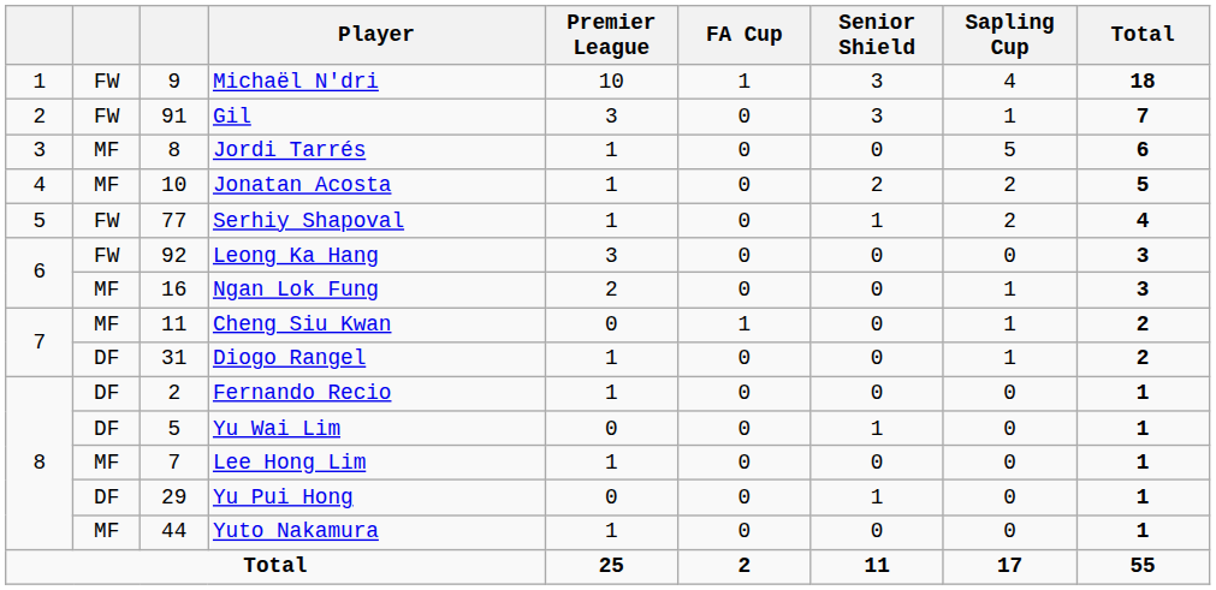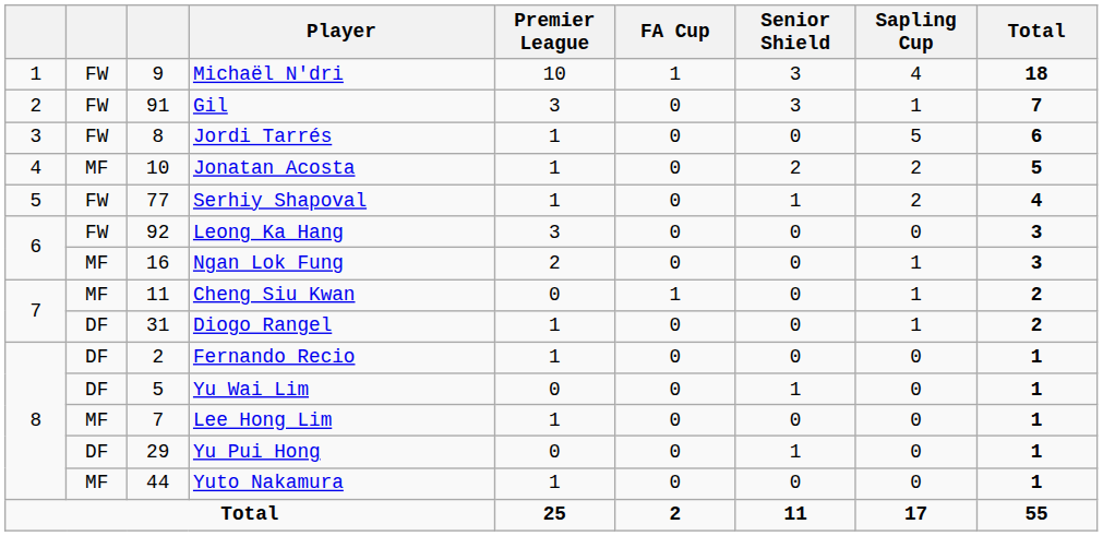 <table class="wikitable" style="text-align:center">
 <tr>
 <th style="width:35px;"></th>
 <th style="width:35px;"></th>
 <th style="width:35px;"></th>
 <th style="width:200px;">Player</th>
 <th style="width:75px;">Premier League</th>
 <th style="width:75px;">FA Cup</th>
 <th style="width:75px;">Senior Shield</th>
 <th style="width:75px;">Sapling Cup</th>
 <th style="width:75px;"><strong>Total</strong></th>
 </tr>
 <tr>
 <td rowspan="1">1</td>
 <td>FW</td>
 <td>9</td>
 <td align=left> <a href='#'>Michaël N'dri</a></td>
 <td>10</td>
 <td>1</td>
 <td>3</td>
 <td>4</td>
 <td><strong>18</strong></td>
 </tr>
 <tr>
 <td rowspan="1">2</td>
 <td>FW</td>
 <td>91</td>
 <td align=left> <a href='#'>Gil</a></td>
 <td>3</td>
 <td>0</td>
 <td>3</td>
 <td>1</td>
 <td><strong>7</strong></td>
 </tr>
 <tr>
 <td rowspan="1">3</td>
-<td>MF</td>
+<td>FW</td>
 <td>8</td>
 <td align=left> <a href='#'>Jordi Tarrés</a></td>
 <td>1</td>
 <td>0</td>
 <td>0</td>
 <td>5</td>
 <td><strong>6</strong></td>
 </tr>
 <tr>
 <td rowspan="1">4</td>
 <td>MF</td>
 <td>10</td>
 <td align=left> <a href='#'>Jonatan Acosta</a></td>
 <td>1</td>
 <td>0</td>
 <td>2</td>
 <td>2</td>
 <td><strong>5</strong></td>
 </tr>
 <tr>
 <td rowspan="1">5</td>
 <td>FW</td>
 <td>77</td>
 <td align=left> <a href='#'>Serhiy Shapoval</a></td>
 <td>1</td>
 <td>0</td>
 <td>1</td>
 <td>2</td>
 <td><strong>4</strong></td>
 </tr>
 <tr>
 <td rowspan="2">6</td>
 <td>FW</td>
 <td>92</td>
 <td align=left> <a href='#'>Leong Ka Hang</a></td>
 <td>3</td>
 <td>0</td>
 <td>0</td>
 <td>0</td>
 <td><strong>3</strong></td>
 </tr>
 <tr>
 <td>MF</td>
 <td>16</td>
 <td align=left> <a href='#'>Ngan Lok Fung</a></td>
 <td>2</td>
 <td>0</td>
 <td>0</td>
 <td>1</td>
 <td><strong>3</strong></td>
 </tr>
 <tr>
 <td rowspan="2">7</td>
 <td>MF</td>
 <td>11</td>
 <td align=left> <a href='#'>Cheng Siu Kwan</a></td>
 <td>0</td>
 <td>1</td>
 <td>0</td>
 <td>1</td>
 <td><strong>2</strong></td>
 </tr>
 <tr>
 <td>DF</td>
 <td>31</td>
 <td align=left> <a href='#'>Diogo Rangel</a></td>
 <td>1</td>
 <td>0</td>
 <td>0</td>
 <td>1</td>
 <td><strong>2</strong></td>
 </tr>
 <tr>
 <td rowspan="5">8</td>
 <td>DF</td>
 <td>2</td>
 <td align=left> <a href='#'>Fernando Recio</a></td>
 <td>1</td>
 <td>0</td>
 <td>0</td>
 <td>0</td>
 <td><strong>1</strong></td>
 </tr>
 <tr>
 <td>DF</td>
 <td>5</td>
 <td align=left> <a href='#'>Yu Wai Lim</a></td>
 <td>0</td>
 <td>0</td>
 <td>1</td>
 <td>0</td>
 <td><strong>1</strong></td>
 </tr>
 <tr>
 <td>MF</td>
 <td>7</td>
 <td align=left> <a href='#'>Lee Hong Lim</a></td>
 <td>1</td>
 <td>0</td>
 <td>0</td>
 <td>0</td>
 <td><strong>1</strong></td>
 </tr>
 <tr>
 <td>DF</td>
 <td>29</td>
 <td align=left> <a href='#'>Yu Pui Hong</a></td>
 <td>0</td>
 <td>0</td>
 <td>1</td>
 <td>0</td>
 <td><strong>1</strong></td>
 </tr>
 <tr>
 <td>MF</td>
 <td>44</td>
 <td align=left> <a href='#'>Yuto Nakamura</a></td>
 <td>1</td>
 <td>0</td>
 <td>0</td>
 <td>0</td>
 <td><strong>1</strong></td>
 </tr>
 <tr>
 <td colspan="4"><strong>Total</strong></td>
 <td><strong>25</strong></td>
 <td><strong>2</strong></td>
 <td><strong>11</strong></td>
 <td><strong>17</strong></td>
 <td><strong>55</strong></td>
 </tr>
 </table>
